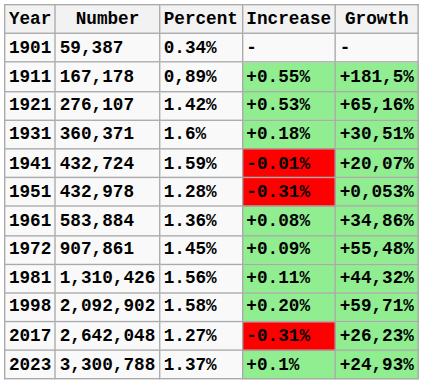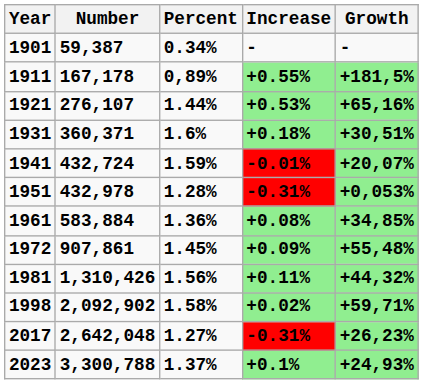 <table class="wikitable">
 <tr>
 <th><strong>Year</strong></th>
 <th><strong>Number</strong></th>
 <th><strong>Percent</strong></th>
 <th><strong>Increase</strong></th>
 <th><strong>Growth</strong></th>
 </tr>
 <tr>
 <td><strong>1901</strong></td>
 <td><strong>59,387</strong></td>
 <td><strong>0.34%</strong></td>
 <td><strong>-</strong></td>
 <td><strong>-</strong></td>
 </tr>
 <tr>
 <td><strong>1911</strong></td>
 <td><strong>167,178</strong></td>
 <td><strong>0,89%</strong></td>
 <td style="background: lightgreen"><strong>+0.55%</strong></td>
 <td style="background: lightgreen"><strong>+181,5%</strong></td>
 </tr>
 <tr>
 <td><strong>1921</strong></td>
 <td><strong>276,107</strong></td>
-<td><strong>1.42%</strong></td>
+<td><strong>1.44%</strong></td>
 <td style="background: lightgreen"><strong>+0.53%</strong></td>
 <td style="background: lightgreen"><strong>+65,16%</strong></td>
 </tr>
 <tr>
 <td><strong>1931</strong></td>
 <td><strong>360,371</strong></td>
 <td><strong>1.6%</strong></td>
 <td style="background: lightgreen"><strong>+0.18%</strong></td>
 <td style="background: lightgreen"><strong>+30,51%</strong></td>
 </tr>
 <tr>
 <td><strong>1941</strong></td>
 <td><strong>432,724</strong></td>
 <td><strong>1.59%</strong></td>
 <td style="background: red"><strong>-0.01%</strong></td>
 <td style="background: lightgreen"><strong>+20,07%</strong></td>
 </tr>
 <tr>
 <td><strong>1951</strong></td>
 <td><strong>432,978</strong></td>
 <td><strong>1.28%</strong></td>
 <td style="background: red"><strong>-0.31%</strong></td>
 <td style="background: lightgreen"><strong>+0,053%</strong></td>
 </tr>
 <tr>
 <td><strong>1961</strong></td>
 <td><strong>583,884</strong></td>
 <td><strong>1.36%</strong></td>
 <td style="background: lightgreen"><strong>+0.08%</strong></td>
-<td style="background: lightgreen"><strong>+34,86%</strong></td>
+<td style="background: lightgreen"><strong>+34,85%</strong></td>
 </tr>
 <tr>
 <td><strong>1972</strong></td>
 <td><strong>907,861</strong></td>
 <td><strong>1.45%</strong></td>
 <td style="background: lightgreen"><strong>+0.09%</strong></td>
 <td style="background: lightgreen"><strong>+55,48%</strong></td>
 </tr>
 <tr>
 <td><strong>1981</strong></td>
 <td><strong>1,310,426</strong></td>
 <td><strong>1.56%</strong></td>
 <td style="background: lightgreen"><strong>+0.11%</strong></td>
 <td style="background: lightgreen"><strong>+44,32%</strong></td>
 </tr>
 <tr>
 <td><strong>1998</strong></td>
 <td><strong>2,092,902</strong></td>
 <td><strong>1.58%</strong></td>
-<td style="background: lightgreen"><strong>+0.20%</strong></td>
+<td style="background: lightgreen"><strong>+0.02%</strong></td>
 <td style="background: lightgreen"><strong>+59,71%</strong></td>
 </tr>
 <tr>
 <td><strong>2017</strong></td>
 <td><strong>2,642,048</strong></td>
 <td><strong>1.27%</strong></td>
 <td style="background: red"><strong>-0.31%</strong></td>
 <td style="background: lightgreen"><strong>+26,23%</strong></td>
 </tr>
 <tr>
 <td><strong>2023</strong></td>
 <td><strong>3,300,788</strong></td>
 <td><strong>1.37%</strong></td>
 <td style="background: lightgreen"><strong>+0.1%</strong></td>
 <td style="background: lightgreen"><strong>+24,93%</strong></td>
 </tr>
 </table>
